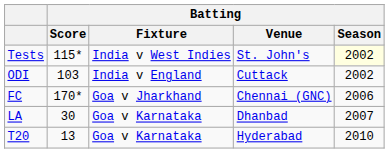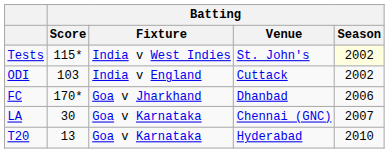 <table class=wikitable style="font-size:90%">
 <tr>
 <th rowspan="1"></th>
 <th colspan="4" rowspan="1">Batting</th>
 </tr>
 <tr>
 <th></th>
 <th>Score</th>
 <th>Fixture</th>
 <th>Venue</th>
 <th>Season</th>
 </tr>
 <tr>
 <td><a href='#'>Tests</a></td>
 <td align="center">115*</td>
 <td><a href='#'>India</a> v <a href='#'>West Indies</a></td>
 <td><a href='#'>St. John's</a></td>
 <td align="center" style="background: lightyellow;">2002</td>
 </tr>
 <tr>
 <td><a href='#'>ODI</a></td>
 <td align="center">103</td>
 <td><a href='#'>India</a> v <a href='#'>England</a></td>
 <td><a href='#'>Cuttack</a></td>
 <td align="center">2002</td>
 </tr>
 <tr>
 <td><a href='#'>FC</a></td>
 <td align="center">170*</td>
 <td><a href='#'>Goa</a> v <a href='#'>Jharkhand</a></td>
-<td><a href='#'>Chennai (GNC)</a></td>
+<td><a href='#'>Dhanbad</a></td>
 <td align="center">2006</td>
 </tr>
 <tr>
 <td><a href='#'>LA</a></td>
 <td align="center">30</td>
 <td><a href='#'>Goa</a> v <a href='#'>Karnataka</a></td>
-<td><a href='#'>Dhanbad</a></td>
+<td><a href='#'>Chennai (GNC)</a></td>
 <td align="center">2007</td>
 </tr>
 <tr>
 <td><a href='#'>T20</a></td>
 <td align="center">13</td>
 <td><a href='#'>Goa</a> v <a href='#'>Karnataka</a></td>
 <td><a href='#'>Hyderabad</a></td>
 <td align="center">2010</td>
 </tr>
 </table>
